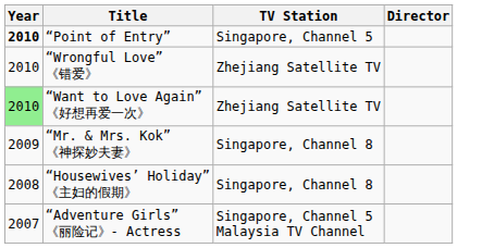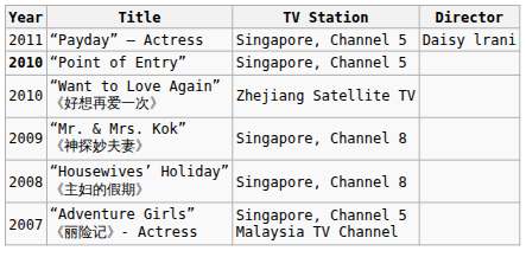 <table class="wikitable sortable">
 <tr>
 <th>Year</th>
 <th>Title</th>
 <th>TV Station</th>
 <th class="unsortable">Director</th>
+</tr>
+<tr>
+<td>2011</td>
+<td>“Payday” – Actress </td>
+<td>Singapore, Channel 5</td>
+<td>Daisy lrani</td>
 </tr>
 <tr>
 <td><strong>2010</strong></td>
 <td>“Point of Entry”</td>
 <td>Singapore, Channel 5</td>
 <td></td>
 </tr>
 <tr>
 <td>2010</td>
-<td>“Wrongful Love”<br>《错爱》</td>
-<td>Zhejiang Satellite TV</td>
-<td></td>
-</tr>
-<tr>
-<td style="background: lightgreen;">2010</td>
 <td>“Want to Love Again”<br>《好想再爱一次》</td>
 <td>Zhejiang Satellite TV</td>
 <td></td>
 </tr>
 <tr>
 <td>2009</td>
 <td>“Mr. & Mrs. Kok”<br>《神探妙夫妻》</td>
 <td>Singapore, Channel 8</td>
 <td></td>
 </tr>
 <tr>
 <td>2008</td>
 <td>“Housewives’ Holiday”<br>《主妇的假期》</td>
 <td>Singapore, Channel 8</td>
 <td></td>
 </tr>
 <tr>
 <td>2007</td>
 <td>“Adventure Girls”<br>《丽险记》- Actress</td>
 <td>Singapore, Channel 5<br>Malaysia TV Channel</td>
 <td></td>
 </tr>
 </table>
